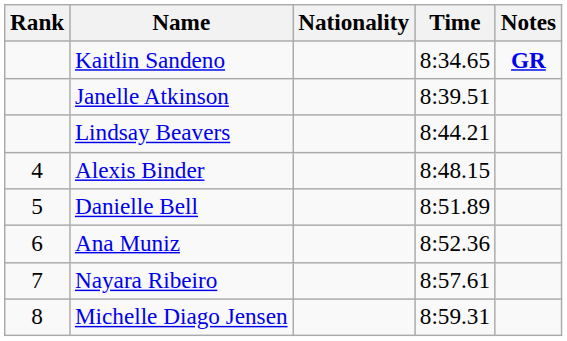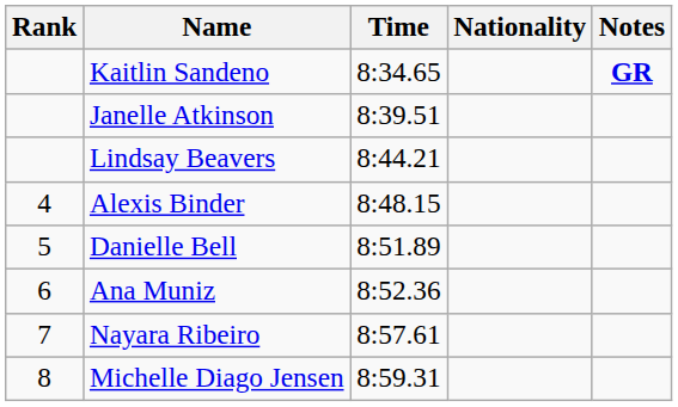 <table class="wikitable sortable" style="text-align:center">
 <tr>
 <th>Rank</th>
 <th>Name</th>
+<th>Time</th>
 <th>Nationality</th>
-<th>Time</th>
 <th>Notes</th>
 </tr>
 <tr>
 <td></td>
 <td align=left><a href='#'>Kaitlin Sandeno</a></td>
+<td>8:34.65</td>
 <td align=left></td>
-<td>8:34.65</td>
 <td><strong><a href='#'>GR</a></strong></td>
 </tr>
 <tr>
 <td></td>
 <td align=left><a href='#'>Janelle Atkinson</a></td>
+<td>8:39.51</td>
 <td align=left></td>
-<td>8:39.51</td>
 <td></td>
 </tr>
 <tr>
 <td></td>
 <td align=left><a href='#'>Lindsay Beavers</a></td>
+<td>8:44.21</td>
 <td align=left></td>
-<td>8:44.21</td>
 <td></td>
 </tr>
 <tr>
 <td>4</td>
 <td align=left><a href='#'>Alexis Binder</a></td>
+<td>8:48.15</td>
 <td align=left></td>
-<td>8:48.15</td>
 <td></td>
 </tr>
 <tr>
 <td>5</td>
 <td align=left><a href='#'>Danielle Bell</a></td>
+<td>8:51.89</td>
 <td align=left></td>
-<td>8:51.89</td>
 <td></td>
 </tr>
 <tr>
 <td>6</td>
 <td align=left><a href='#'>Ana Muniz</a></td>
+<td>8:52.36</td>
 <td align=left></td>
-<td>8:52.36</td>
 <td></td>
 </tr>
 <tr>
 <td>7</td>
 <td align=left><a href='#'>Nayara Ribeiro</a></td>
+<td>8:57.61</td>
 <td align=left></td>
-<td>8:57.61</td>
 <td></td>
 </tr>
 <tr>
 <td>8</td>
 <td align=left><a href='#'>Michelle Diago Jensen</a></td>
+<td>8:59.31</td>
 <td align=left></td>
-<td>8:59.31</td>
 <td></td>
 </tr>
 </table>
